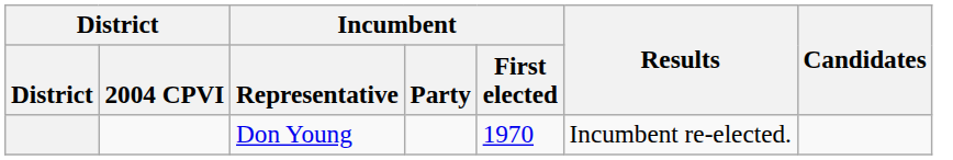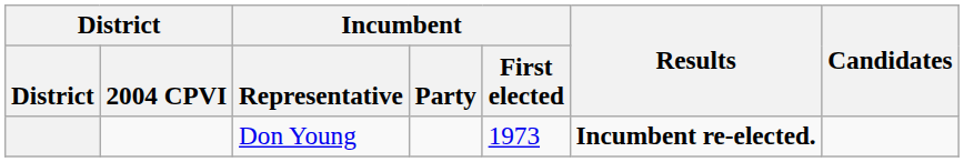 <table class=wikitable>
 <tr>
 <th colspan=2>District</th>
 <th colspan=3>Incumbent</th>
 <th rowspan=2>Results</th>
 <th rowspan=2>Candidates</th>
 </tr>
 <tr valign=bottom>
 <th>District</th>
 <th>2004 CPVI</th>
 <th>Representative</th>
 <th>Party</th>
 <th>First<br>elected</th>
 </tr>
 <tr>
 <th></th>
 <td></td>
 <td><a href='#'>Don Young</a></td>
 <td></td>
-<td><a href='#'>1970 </a></td>
-<td>Incumbent re-elected.</td>
+<td><a href='#'>1973 </a></td>
+<td><strong>Incumbent re-elected.</strong></td>
 <td nowrap></td>
 </tr>
 </table>
